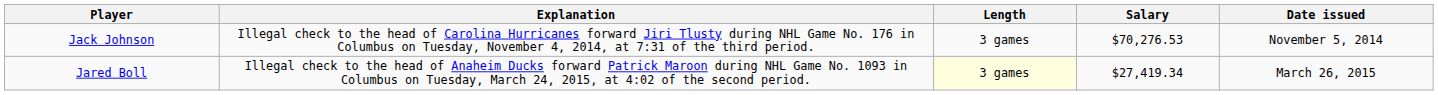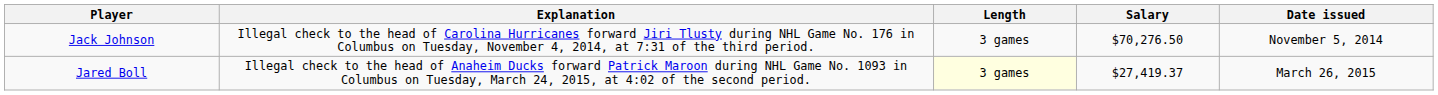 <table class="wikitable" style="text-align:center;">
 <tr>
 <th style="width:15%;">Player</th>
 <th style="width:50%;">Explanation</th>
 <th style="width:10%;">Length</th>
 <th style="width:10%;">Salary</th>
 <th style="width:15%;">Date issued</th>
 </tr>
 <tr>
 <td><a href='#'>Jack Johnson</a></td>
 <td>Illegal check to the head of <a href='#'>Carolina Hurricanes</a> forward <a href='#'>Jiri Tlusty</a> during NHL Game No. 176 in Columbus on Tuesday, November 4, 2014, at 7:31 of the third period.</td>
 <td>3 games</td>
-<td>$70,276.53</td>
+<td>$70,276.50</td>
 <td>November 5, 2014</td>
 </tr>
 <tr>
 <td><a href='#'>Jared Boll</a></td>
 <td>Illegal check to the head of <a href='#'>Anaheim Ducks</a> forward <a href='#'>Patrick Maroon</a> during NHL Game No. 1093 in Columbus on Tuesday, March 24, 2015, at 4:02 of the second period.</td>
 <td style="background: lightyellow;">3 games</td>
-<td>$27,419.34</td>
+<td>$27,419.37</td>
 <td>March 26, 2015</td>
 </tr>
 </table>
